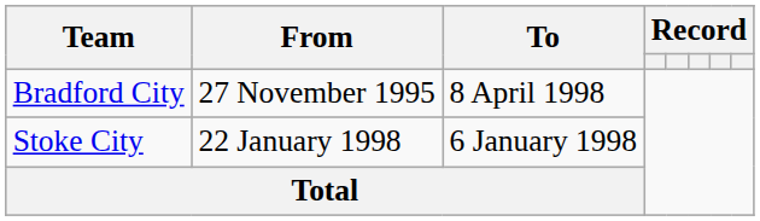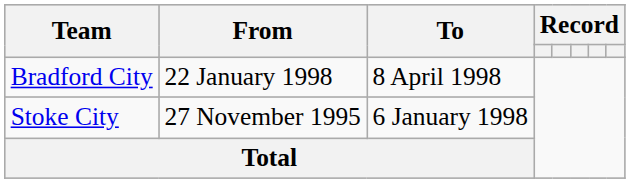 <table class=wikitable style="text-align: center">
 <tr>
 <th rowspan=2>Team</th>
 <th rowspan=2>From</th>
 <th rowspan=2>To</th>
 <th colspan=5>Record</th>
 </tr>
 <tr>
 <th></th>
 <th></th>
 <th></th>
 <th></th>
 <th></th>
 </tr>
 <tr>
 <td align=left><a href='#'>Bradford City</a></td>
-<td align=left>27 November 1995</td>
+<td align=left>22 January 1998</td>
 <td align=left>8 April 1998<br></td>
 </tr>
 <tr>
 <td align=left><a href='#'>Stoke City</a></td>
-<td align=left>22 January 1998</td>
+<td align=left>27 November 1995</td>
 <td align=left>6 January 1998<br></td>
 </tr>
 <tr>
 <th colspan=3>Total<br></th>
 </tr>
 </table>
